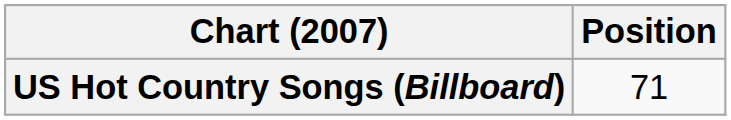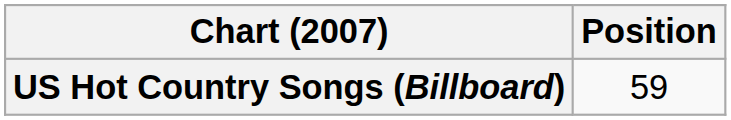 <table class="wikitable plainrowheaders" style="text-align:center">
 <tr>
 <th scope="col">Chart (2007)</th>
 <th scope="col">Position</th>
 </tr>
 <tr>
 <th scope="row">US Hot Country Songs (<em>Billboard</em>)</th>
-<td align="center">71</td>
+<td align="center">59</td>
 </tr>
 </table>
